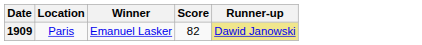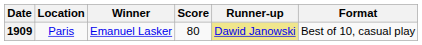 <table class="wikitable sortable" style="text-align:center">
 <tr>
 <th scope="col">Date</th>
 <th scope="col" class="unsortable">Location</th>
 <th scope="col">Winner</th>
 <th scope="col" class="unsortable">Score</th>
 <th scope="col">Runner-up</th>
+<th scope="col">Format</th>
 </tr>
 <tr>
 <th scope="row">1909</th>
 <td> <a href='#'>Paris</a></td>
 <td> <a href='#'>Emanuel Lasker</a></td>
-<td style="text-align:center">82</td>
+<td style="text-align:center">80</td>
 <td style="background: khaki;"> <a href='#'>Dawid Janowski</a></td>
+<td>Best of 10, casual play</td>
 </tr>
 </table>
